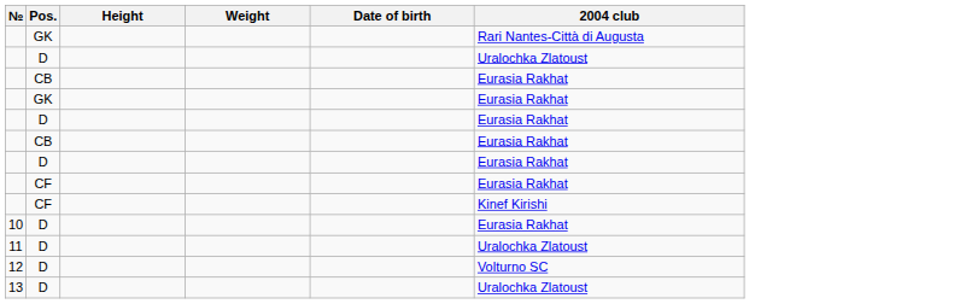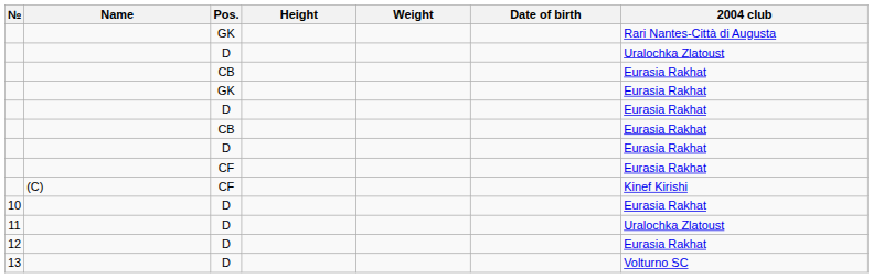 <table class="wikitable sortable" style="font-size:95%; text-align:center;">
 <tr>
 <th>№</th>
+<th style="width:15em">Name</th>
 <th>Pos.</th>
 <th style="width:9em">Height</th>
 <th style="width:9em">Weight</th>
 <th style="width:12em">Date of birth</th>
 <th style="width:20em">2004 club</th>
 </tr>
 <tr>
 <td></td>
+<td style="text-align:left;"></td>
 <td>GK</td>
 <td></td>
 <td></td>
 <td style="text-align:right;"></td>
 <td style="text-align:left;"> <a href='#'>Rari Nantes-Città di Augusta</a></td>
 </tr>
 <tr>
 <td></td>
+<td style="text-align:left;"></td>
 <td>D</td>
 <td></td>
 <td></td>
 <td style="text-align:right;"></td>
 <td style="text-align:left;"> <a href='#'>Uralochka Zlatoust</a></td>
 </tr>
 <tr>
 <td></td>
+<td style="text-align:left;"></td>
 <td>CB</td>
 <td></td>
 <td></td>
 <td style="text-align:right;"></td>
 <td style="text-align:left;"> <a href='#'>Eurasia Rakhat</a></td>
 </tr>
 <tr>
 <td></td>
+<td style="text-align:left;"></td>
 <td>GK</td>
 <td></td>
 <td></td>
 <td style="text-align:right;"></td>
 <td style="text-align:left;"> <a href='#'>Eurasia Rakhat</a></td>
 </tr>
 <tr>
 <td></td>
+<td style="text-align:left;"></td>
 <td>D</td>
 <td></td>
 <td></td>
 <td style="text-align:right;"></td>
 <td style="text-align:left;"> <a href='#'>Eurasia Rakhat</a></td>
 </tr>
 <tr>
 <td></td>
+<td style="text-align:left;"></td>
 <td>CB</td>
 <td></td>
 <td></td>
 <td style="text-align:right;"></td>
 <td style="text-align:left;"> <a href='#'>Eurasia Rakhat</a></td>
 </tr>
 <tr>
 <td></td>
+<td style="text-align:left;"></td>
 <td>D</td>
 <td></td>
 <td></td>
 <td style="text-align:right;"></td>
 <td style="text-align:left;"> <a href='#'>Eurasia Rakhat</a></td>
 </tr>
 <tr>
 <td></td>
+<td style="text-align:left;"></td>
 <td>CF</td>
 <td></td>
 <td></td>
 <td style="text-align:right;"></td>
 <td style="text-align:left;"> <a href='#'>Eurasia Rakhat</a></td>
 </tr>
 <tr>
 <td></td>
+<td style="text-align:left;"> (C)</td>
 <td>CF</td>
 <td></td>
 <td></td>
 <td style="text-align:right;"></td>
 <td style="text-align:left;"> <a href='#'>Kinef Kirishi</a></td>
 </tr>
 <tr>
 <td>10</td>
+<td style="text-align:left;"></td>
 <td>D</td>
 <td></td>
 <td></td>
 <td style="text-align:right;"></td>
 <td style="text-align:left;"> <a href='#'>Eurasia Rakhat</a></td>
 </tr>
 <tr>
 <td>11</td>
+<td style="text-align:left;"></td>
 <td>D</td>
 <td></td>
 <td></td>
 <td style="text-align:right;"></td>
 <td style="text-align:left;"> <a href='#'>Uralochka Zlatoust</a></td>
 </tr>
 <tr>
 <td>12</td>
+<td style="text-align:left;"></td>
+<td>D</td>
+<td></td>
+<td></td>
+<td style="text-align:right;"></td>
+<td style="text-align:left;"> <a href='#'>Eurasia Rakhat</a></td>
+</tr>
+<tr>
+<td>13</td>
+<td style="text-align:left;"></td>
 <td>D</td>
 <td></td>
 <td></td>
 <td style="text-align:right;"></td>
 <td style="text-align:left;"> <a href='#'>Volturno SC</a></td>
 </tr>
-<tr>
-<td>13</td>
-<td>D</td>
-<td></td>
-<td></td>
-<td style="text-align:right;"></td>
-<td style="text-align:left;"> <a href='#'>Uralochka Zlatoust</a></td>
-</tr>
 </table>
